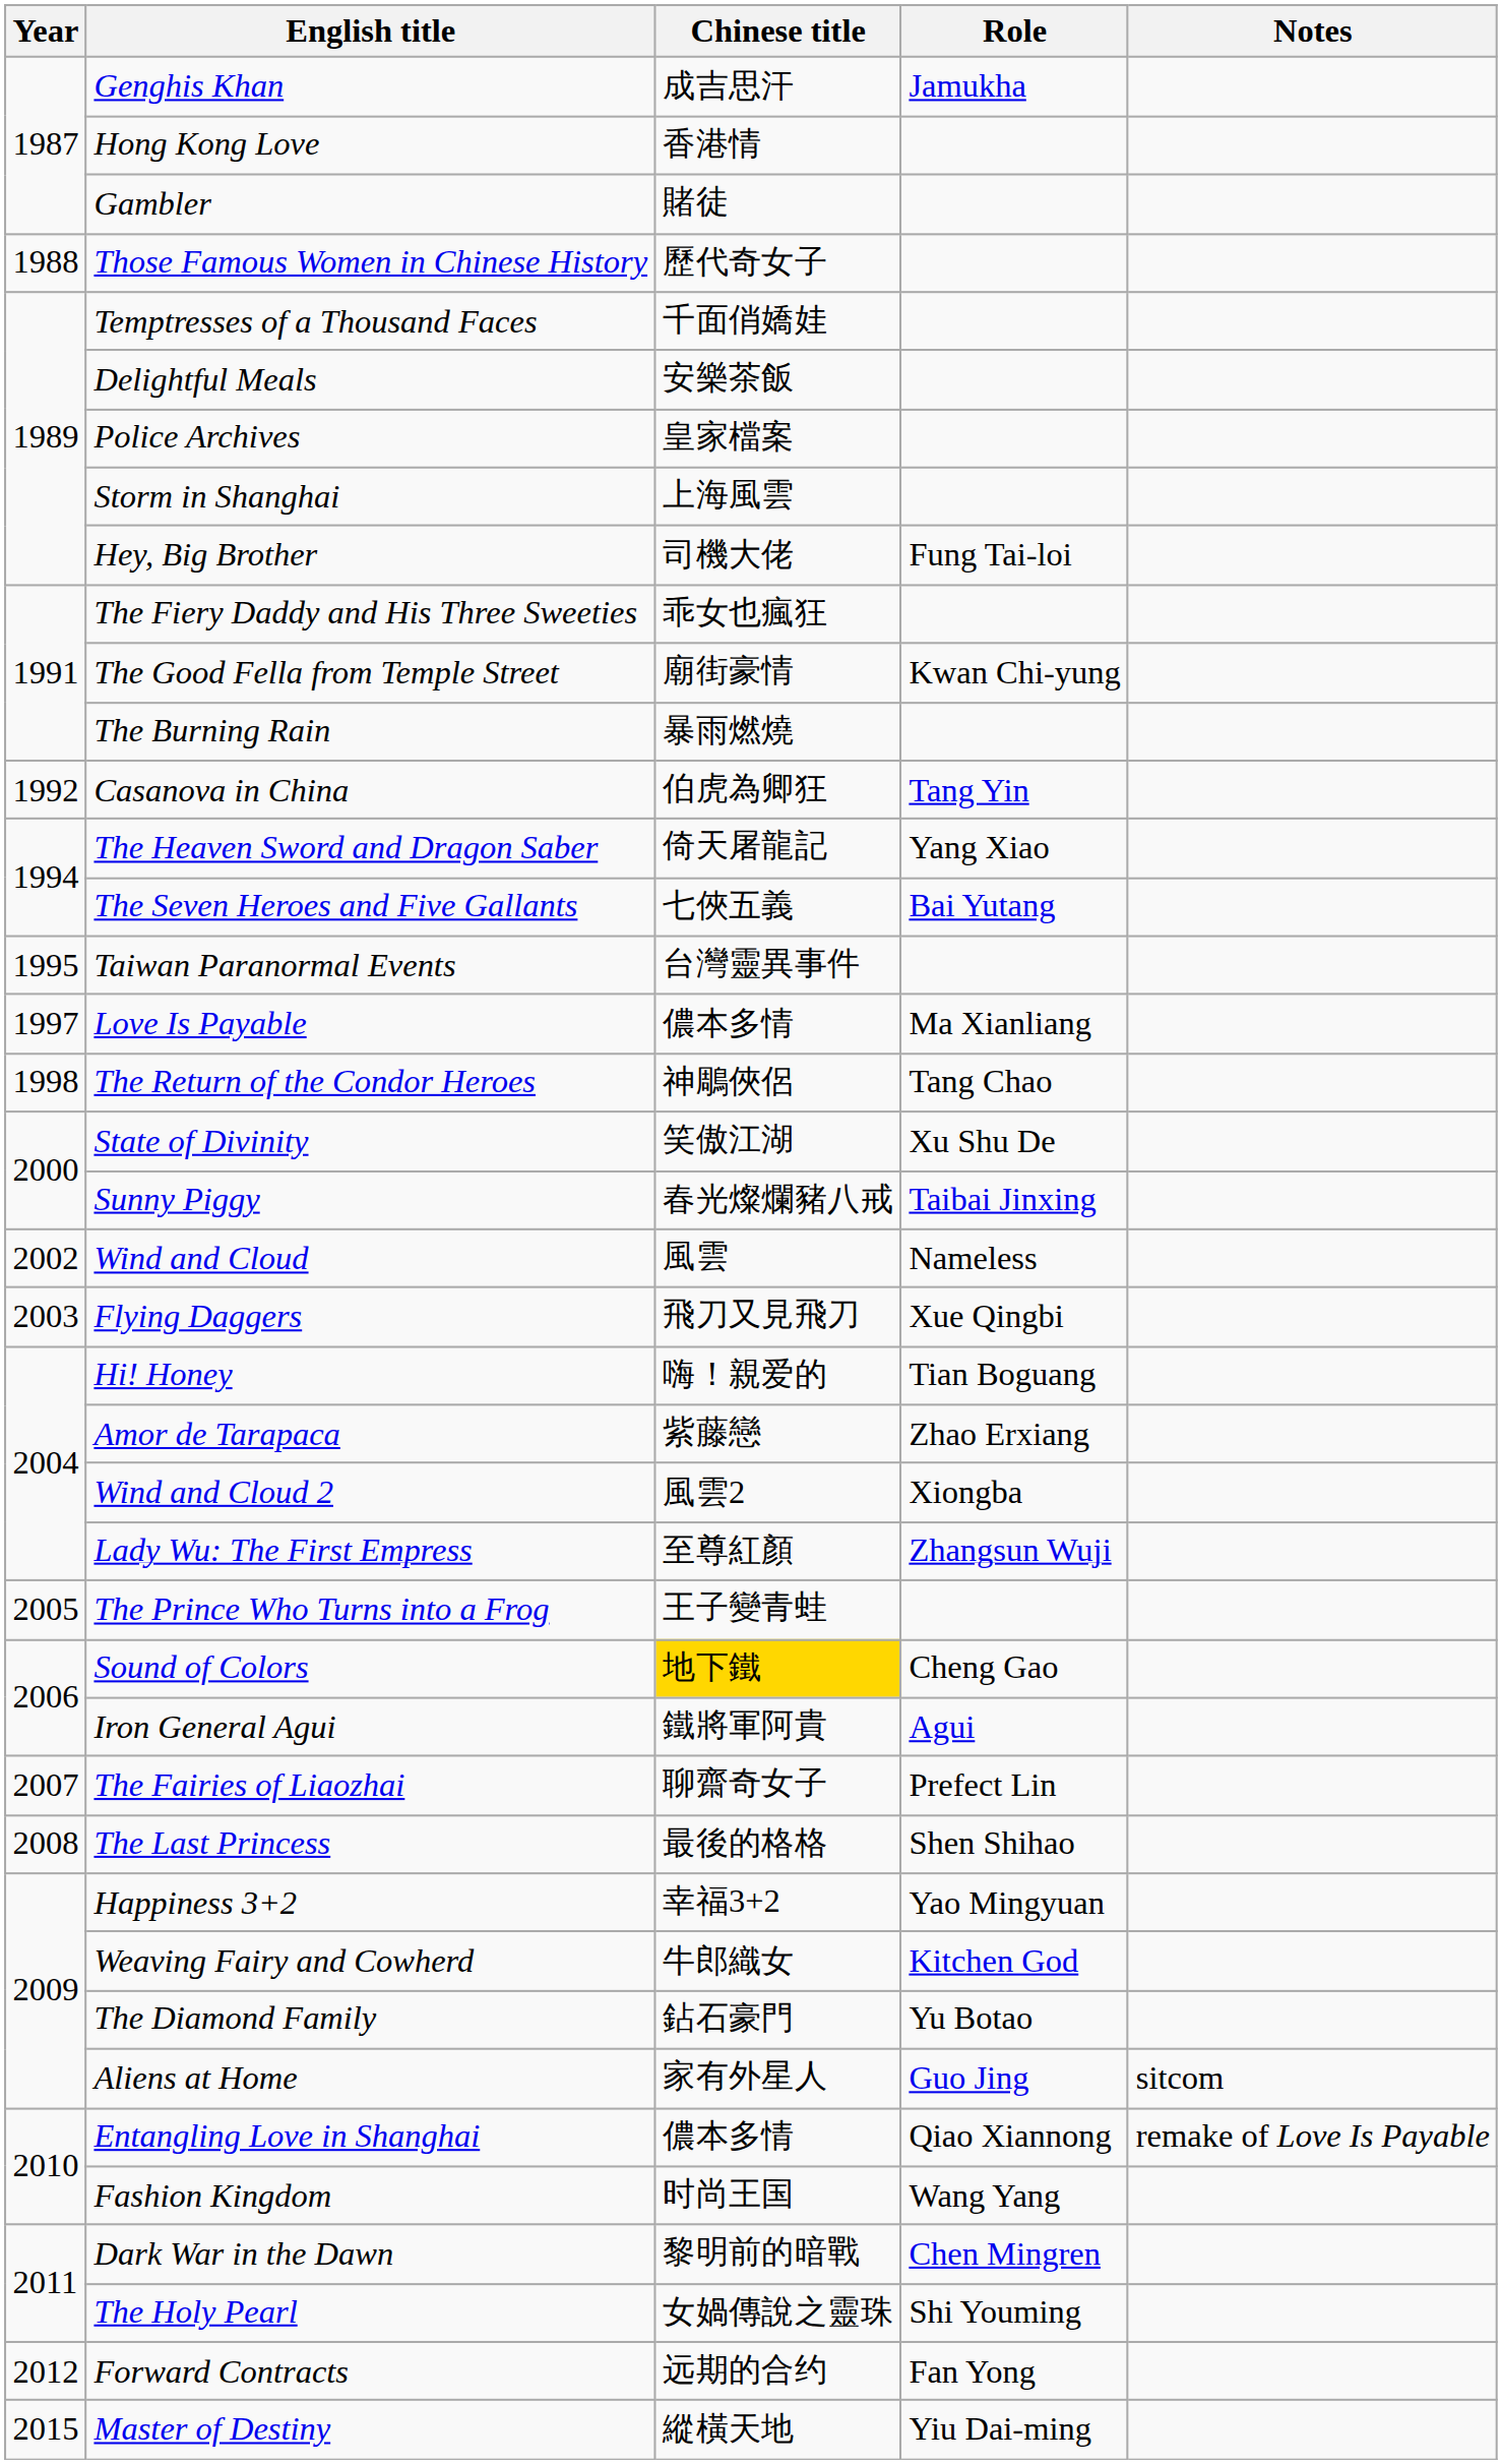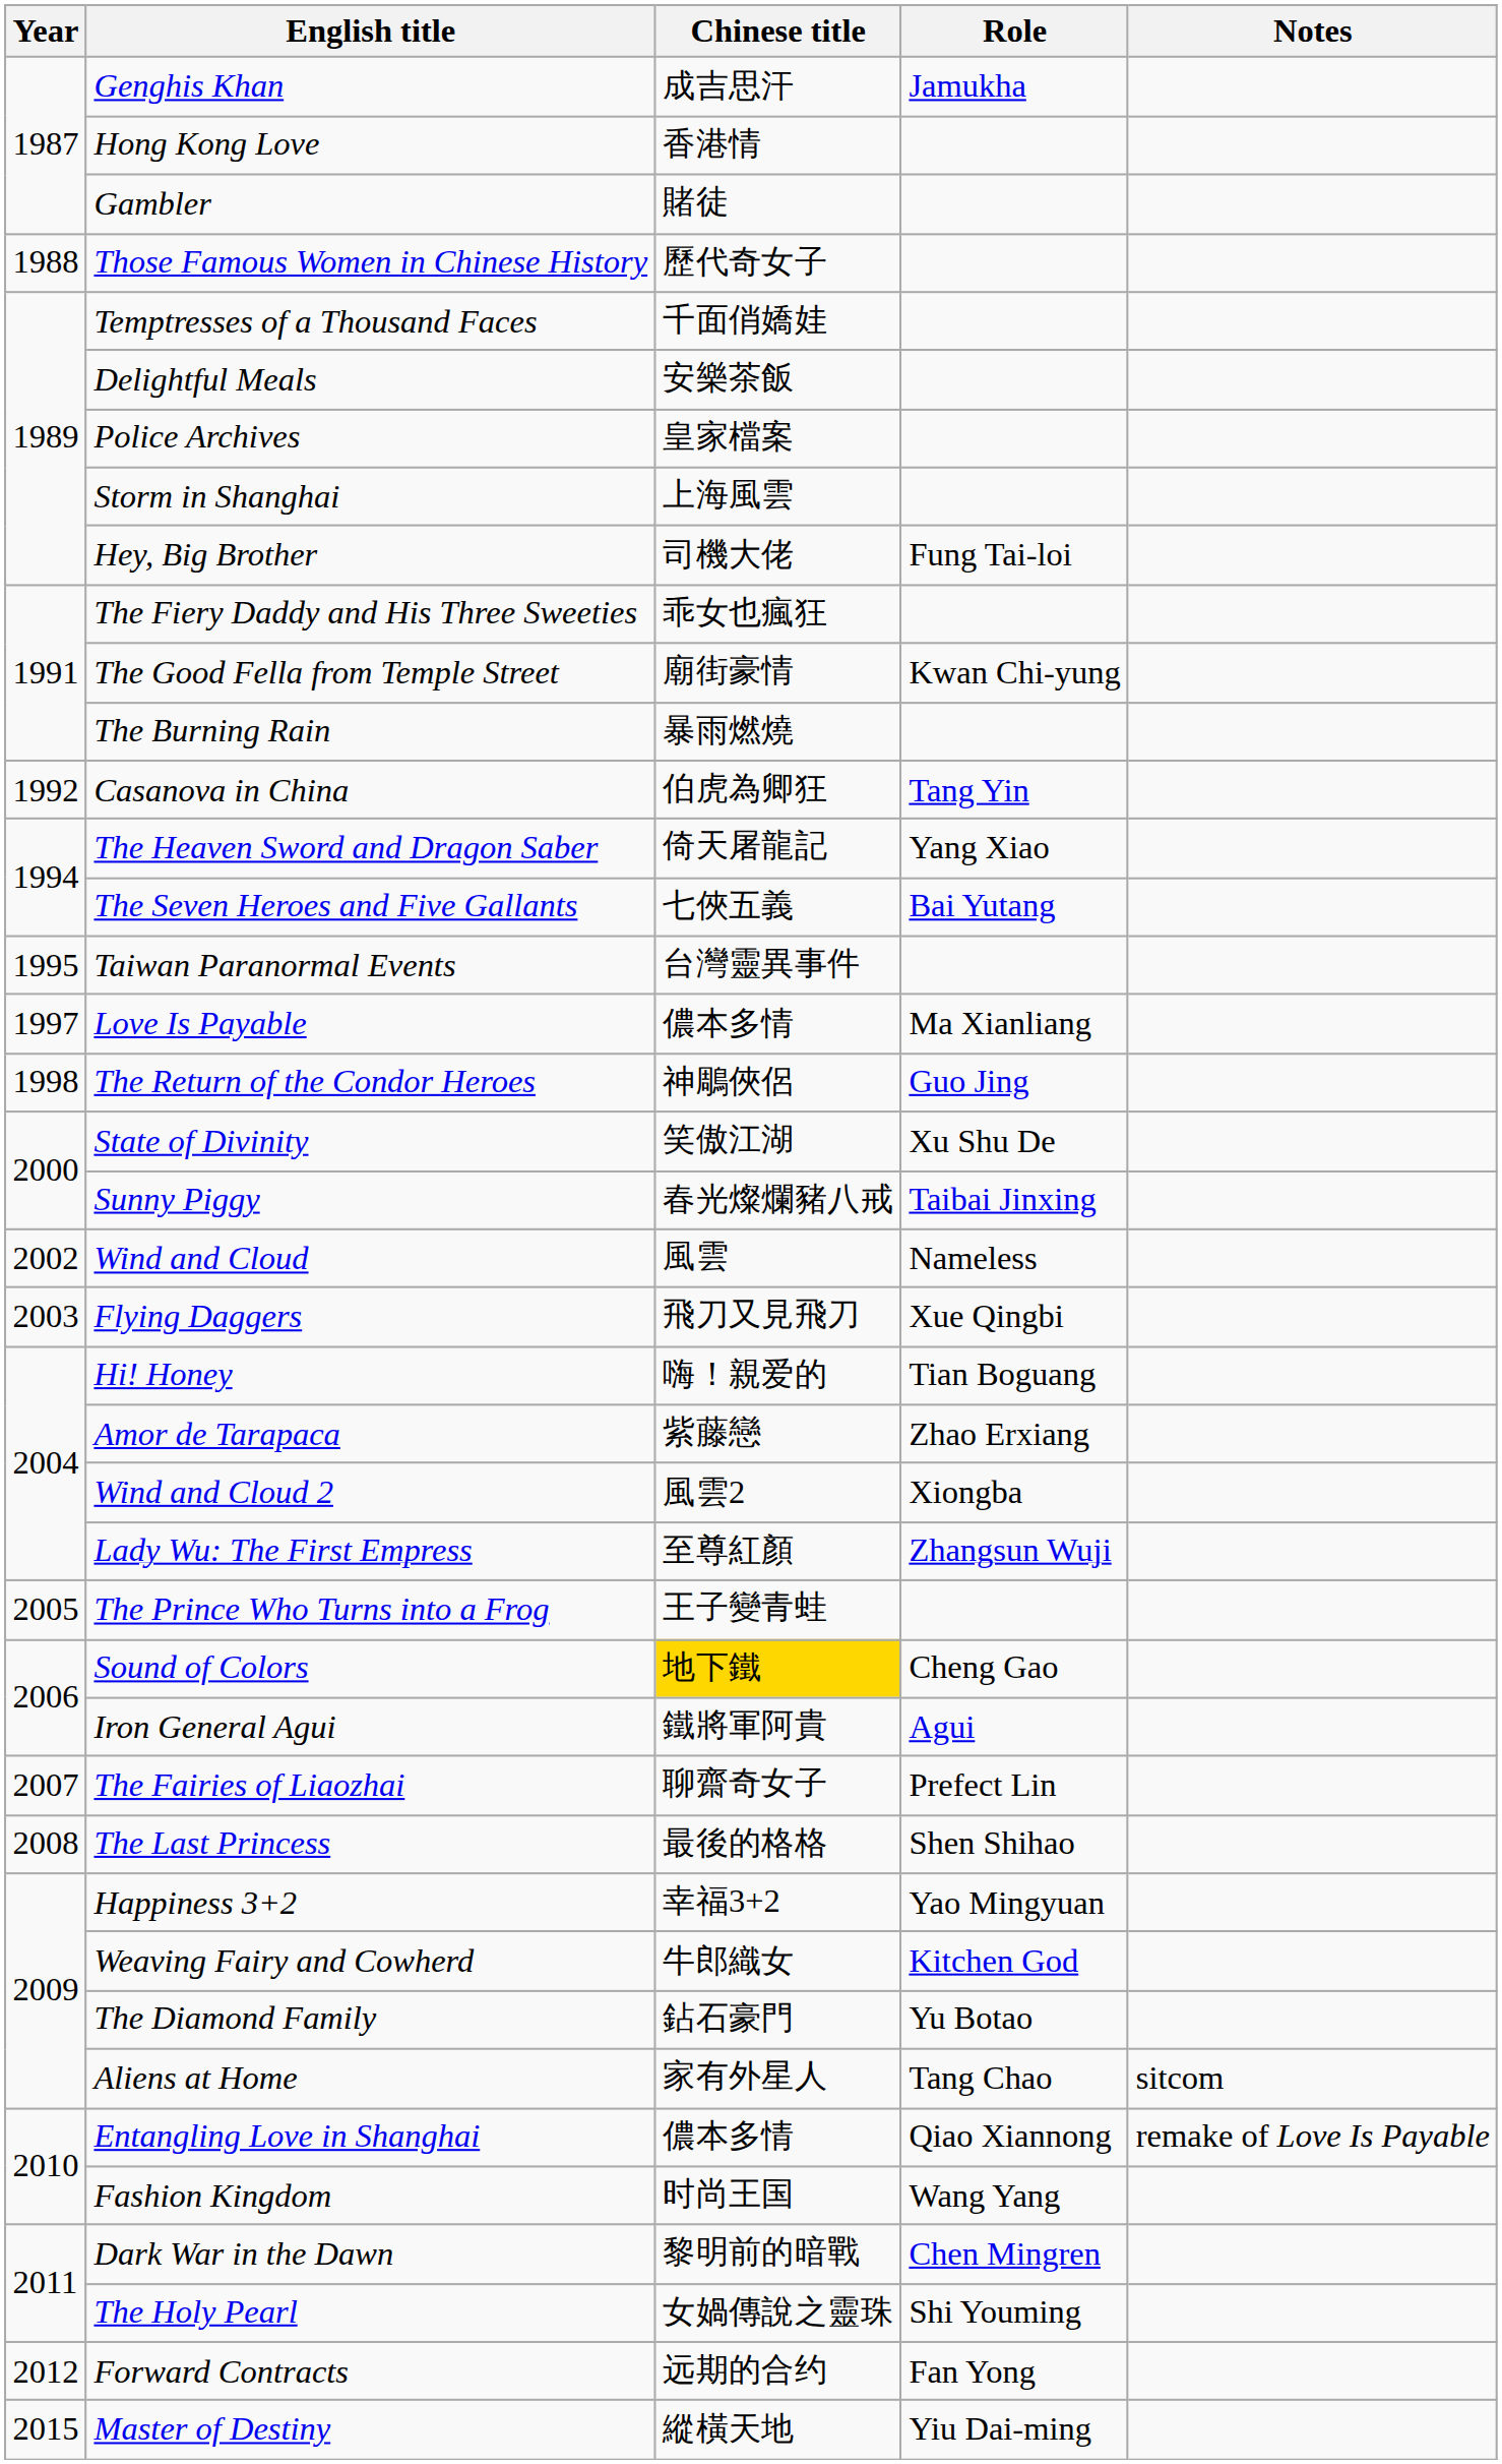 <table class="wikitable sortable">
 <tr>
 <th>Year</th>
 <th>English title</th>
 <th>Chinese title</th>
 <th>Role</th>
 <th class="unsortable">Notes</th>
 </tr>
 <tr>
 <td rowspan=3>1987</td>
 <td><em><a href='#'>Genghis Khan</a></em></td>
 <td>成吉思汗</td>
 <td><a href='#'>Jamukha</a></td>
 <td></td>
 </tr>
 <tr>
 <td><em>Hong Kong Love</em></td>
 <td>香港情</td>
 <td></td>
 <td></td>
 </tr>
 <tr>
 <td><em>Gambler</em></td>
 <td>賭徒</td>
 <td></td>
 <td></td>
 </tr>
 <tr>
 <td>1988</td>
 <td><em><a href='#'>Those Famous Women in Chinese History</a></em></td>
 <td>歷代奇女子</td>
 <td></td>
 <td></td>
 </tr>
 <tr>
 <td rowspan=5>1989</td>
 <td><em>Temptresses of a Thousand Faces</em></td>
 <td>千面俏嬌娃</td>
 <td></td>
 <td></td>
 </tr>
 <tr>
 <td><em>Delightful Meals</em></td>
 <td>安樂茶飯</td>
 <td></td>
 <td></td>
 </tr>
 <tr>
 <td><em>Police Archives</em></td>
 <td>皇家檔案</td>
 <td></td>
 <td></td>
 </tr>
 <tr>
 <td><em>Storm in Shanghai</em></td>
 <td>上海風雲</td>
 <td></td>
 <td></td>
 </tr>
 <tr>
 <td><em>Hey, Big Brother</em></td>
 <td>司機大佬</td>
 <td>Fung Tai-loi</td>
 <td></td>
 </tr>
 <tr>
 <td rowspan=3>1991</td>
 <td><em>The Fiery Daddy and His Three Sweeties</em></td>
 <td>乖女也瘋狂</td>
 <td></td>
 <td></td>
 </tr>
 <tr>
 <td><em>The Good Fella from Temple Street</em></td>
 <td>廟街豪情</td>
 <td>Kwan Chi-yung</td>
 <td></td>
 </tr>
 <tr>
 <td><em>The Burning Rain</em></td>
 <td>暴雨燃燒</td>
 <td></td>
 <td></td>
 </tr>
 <tr>
 <td>1992</td>
 <td><em>Casanova in China</em></td>
 <td>伯虎為卿狂</td>
 <td><a href='#'>Tang Yin</a></td>
 <td></td>
 </tr>
 <tr>
 <td rowspan=2>1994</td>
 <td><em><a href='#'>The Heaven Sword and Dragon Saber</a></em></td>
 <td>倚天屠龍記</td>
 <td>Yang Xiao</td>
 <td></td>
 </tr>
 <tr>
 <td><em><a href='#'>The Seven Heroes and Five Gallants</a></em></td>
 <td>七俠五義</td>
 <td><a href='#'>Bai Yutang</a></td>
 <td></td>
 </tr>
 <tr>
 <td>1995</td>
 <td><em>Taiwan Paranormal Events</em></td>
 <td>台灣靈異事件</td>
 <td></td>
 <td></td>
 </tr>
 <tr>
 <td>1997</td>
 <td><em><a href='#'>Love Is Payable</a></em></td>
 <td>儂本多情</td>
 <td>Ma Xianliang</td>
 <td></td>
 </tr>
 <tr>
 <td>1998</td>
 <td><em><a href='#'>The Return of the Condor Heroes</a></em></td>
 <td>神鵰俠侶</td>
-<td>Tang Chao</td>
+<td><a href='#'>Guo Jing</a></td>
 <td></td>
 </tr>
 <tr>
 <td rowspan=2>2000</td>
 <td><em><a href='#'>State of Divinity</a></em></td>
 <td>笑傲江湖</td>
 <td>Xu Shu De</td>
 <td></td>
 </tr>
 <tr>
 <td><em><a href='#'>Sunny Piggy</a></em></td>
 <td>春光燦爛豬八戒</td>
 <td><a href='#'>Taibai Jinxing</a></td>
 <td></td>
 </tr>
 <tr>
 <td>2002</td>
 <td><em><a href='#'>Wind and Cloud</a></em></td>
 <td>風雲</td>
 <td>Nameless</td>
 <td></td>
 </tr>
 <tr>
 <td>2003</td>
 <td><em><a href='#'>Flying Daggers</a></em></td>
 <td>飛刀又見飛刀</td>
 <td>Xue Qingbi</td>
 <td></td>
 </tr>
 <tr>
 <td rowspan=4>2004</td>
 <td><em><a href='#'>Hi! Honey</a></em></td>
 <td>嗨！親爱的</td>
 <td>Tian Boguang</td>
 <td></td>
 </tr>
 <tr>
 <td><em><a href='#'>Amor de Tarapaca</a></em></td>
 <td>紫藤戀</td>
 <td>Zhao Erxiang</td>
 <td></td>
 </tr>
 <tr>
 <td><em><a href='#'>Wind and Cloud 2</a></em></td>
 <td>風雲2</td>
 <td>Xiongba</td>
 <td></td>
 </tr>
 <tr>
 <td><em><a href='#'>Lady Wu: The First Empress</a></em></td>
 <td>至尊紅顏</td>
 <td><a href='#'>Zhangsun Wuji</a></td>
 <td></td>
 </tr>
 <tr>
 <td>2005</td>
 <td><em><a href='#'>The Prince Who Turns into a Frog</a></em></td>
 <td>王子變青蛙</td>
 <td></td>
 <td></td>
 </tr>
 <tr>
 <td rowspan=2>2006</td>
 <td><em><a href='#'>Sound of Colors</a></em></td>
 <td style="background: gold;">地下鐵</td>
 <td>Cheng Gao</td>
 <td></td>
 </tr>
 <tr>
 <td><em>Iron General Agui</em></td>
 <td>鐵將軍阿貴</td>
 <td><a href='#'>Agui</a></td>
 <td></td>
 </tr>
 <tr>
 <td>2007</td>
 <td><em><a href='#'>The Fairies of Liaozhai</a></em></td>
 <td>聊齋奇女子</td>
 <td>Prefect Lin</td>
 <td></td>
 </tr>
 <tr>
 <td>2008</td>
 <td><em><a href='#'>The Last Princess</a></em></td>
 <td>最後的格格</td>
 <td>Shen Shihao</td>
 <td></td>
 </tr>
 <tr>
 <td rowspan=4>2009</td>
 <td><em>Happiness 3+2</em></td>
 <td>幸福3+2</td>
 <td>Yao Mingyuan</td>
 <td></td>
 </tr>
 <tr>
 <td><em>Weaving Fairy and Cowherd</em></td>
 <td>牛郎織女</td>
 <td><a href='#'>Kitchen God</a></td>
 <td></td>
 </tr>
 <tr>
 <td><em>The Diamond Family</em></td>
 <td>鉆石豪門</td>
 <td>Yu Botao</td>
 <td></td>
 </tr>
 <tr>
 <td><em>Aliens at Home</em></td>
 <td>家有外星人</td>
-<td><a href='#'>Guo Jing</a></td>
+<td>Tang Chao</td>
 <td>sitcom</td>
 </tr>
 <tr>
 <td rowspan=2>2010</td>
 <td><em><a href='#'>Entangling Love in Shanghai</a></em></td>
 <td>儂本多情</td>
 <td>Qiao Xiannong</td>
 <td>remake of <em>Love Is Payable</em></td>
 </tr>
 <tr>
 <td><em>Fashion Kingdom</em></td>
 <td>时尚王国</td>
 <td>Wang Yang</td>
 <td></td>
 </tr>
 <tr>
 <td rowspan=2>2011</td>
 <td><em>Dark War in the Dawn</em></td>
 <td>黎明前的暗戰</td>
 <td><a href='#'>Chen Mingren</a></td>
 <td></td>
 </tr>
 <tr>
 <td><em><a href='#'>The Holy Pearl</a></em></td>
 <td>女媧傳說之靈珠</td>
 <td>Shi Youming</td>
 <td></td>
 </tr>
 <tr>
 <td>2012</td>
 <td><em>Forward Contracts</em></td>
 <td>远期的合约</td>
 <td>Fan Yong</td>
 <td></td>
 </tr>
 <tr>
 <td>2015</td>
 <td><em><a href='#'>Master of Destiny</a></em></td>
 <td>縱橫天地</td>
 <td>Yiu Dai-ming</td>
 <td></td>
 </tr>
 </table>
